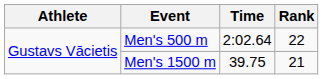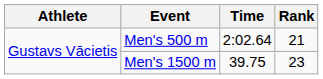 <table class="wikitable" style="font-size:90%">
 <tr>
 <th>Athlete</th>
 <th>Event</th>
 <th>Time</th>
 <th>Rank</th>
 </tr>
 <tr align="center">
 <td align="left" rowspan=2><a href='#'>Gustavs Vācietis</a></td>
 <td align=left><a href='#'>Men's 500 m</a></td>
 <td>2:02.64</td>
-<td>22</td>
+<td>21</td>
 </tr>
 <tr align=center>
 <td align=left><a href='#'>Men's 1500 m</a></td>
 <td>39.75</td>
-<td>21</td>
+<td>23</td>
 </tr>
 </table>
